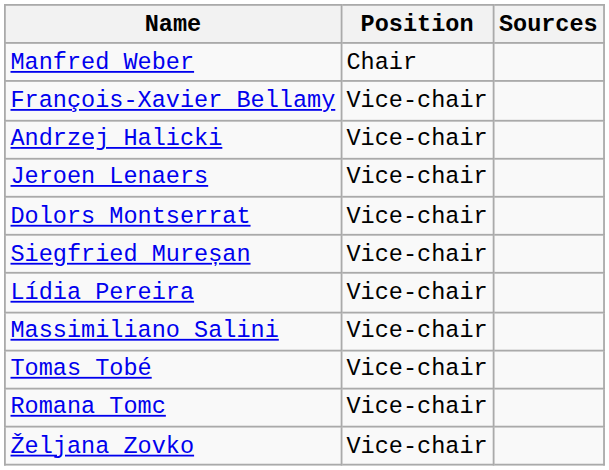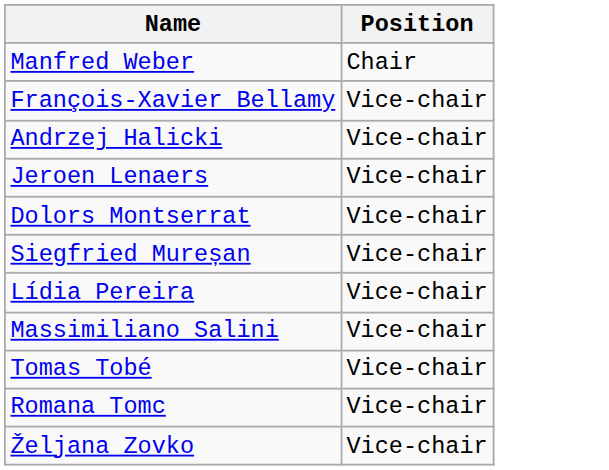 <table class="wikitable sortable collapsible">
 <tr>
 <th>Name</th>
 <th>Position</th>
-<th>Sources</th>
 </tr>
 <tr>
 <td><a href='#'>Manfred Weber</a></td>
 <td>Chair</td>
-<td></td>
 </tr>
 <tr>
 <td><a href='#'>François-Xavier Bellamy</a></td>
 <td>Vice-chair</td>
-<td></td>
 </tr>
 <tr>
 <td><a href='#'>Andrzej Halicki</a></td>
 <td>Vice-chair</td>
-<td></td>
 </tr>
 <tr>
 <td><a href='#'>Jeroen Lenaers</a></td>
 <td>Vice-chair</td>
-<td></td>
 </tr>
 <tr>
 <td><a href='#'>Dolors Montserrat</a></td>
 <td>Vice-chair</td>
-<td></td>
 </tr>
 <tr>
 <td><a href='#'>Siegfried Mureșan</a></td>
 <td>Vice-chair</td>
-<td></td>
 </tr>
 <tr>
 <td><a href='#'>Lídia Pereira</a></td>
 <td>Vice-chair</td>
-<td></td>
 </tr>
 <tr>
 <td><a href='#'>Massimiliano Salini</a></td>
 <td>Vice-chair</td>
-<td></td>
 </tr>
 <tr>
 <td><a href='#'>Tomas Tobé</a></td>
 <td>Vice-chair</td>
-<td></td>
 </tr>
 <tr>
 <td><a href='#'>Romana Tomc</a></td>
 <td>Vice-chair</td>
-<td></td>
 </tr>
 <tr>
 <td><a href='#'>Željana Zovko</a></td>
 <td>Vice-chair</td>
-<td></td>
 </tr>
 </table>
